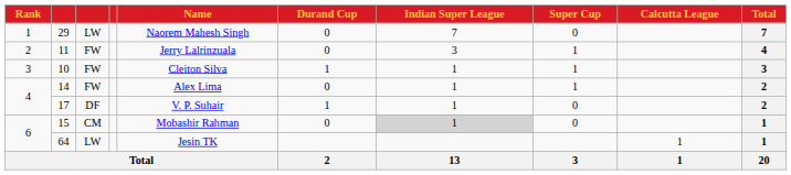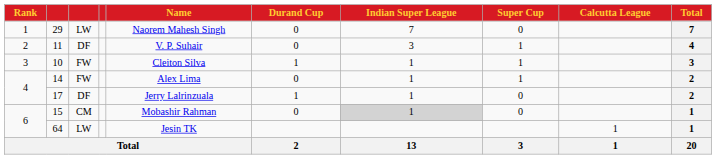 <table class="wikitable" style="text-align:center; font-size:90%; width:80%;">
 <tr>
 <th style="background:#d71a23; color:#ffcd31; text-align:center;">Rank</th>
 <th style="background:#d71a23; color:#ffcd31; text-align:center;"></th>
 <th style="background:#d71a23; color:#ffcd31; text-align:center;"></th>
 <th style="background:#d71a23; color:#ffcd31; text-align:center;"></th>
 <th style="background:#d71a23; color:#ffcd31; text-align:center;">Name</th>
 <th style="background:#d71a23; color:#ffcd31; text-align:center;">Durand Cup</th>
 <th style="background:#d71a23; color:#ffcd31; text-align:center;">Indian Super League</th>
 <th style="background:#d71a23; color:#ffcd31; text-align:center;">Super Cup</th>
 <th style="background:#d71a23; color:#ffcd31; text-align:center;">Calcutta League</th>
 <th style="background:#d71a23; color:#ffcd31; text-align:center;">Total</th>
 </tr>
 <tr>
 <td rowspan=1>1</td>
 <td>29</td>
 <td>LW</td>
 <td></td>
 <td><a href='#'>Naorem Mahesh Singh</a></td>
 <td>0</td>
 <td>7</td>
 <td>0</td>
 <td></td>
 <th>7</th>
 </tr>
 <tr>
 <td rowspan=1>2</td>
 <td>11</td>
-<td>FW</td>
+<td>DF</td>
 <td></td>
-<td><a href='#'>Jerry Lalrinzuala</a></td>
+<td><a href='#'>V. P. Suhair</a></td>
 <td>0</td>
 <td>3</td>
 <td>1</td>
 <td></td>
 <th>4</th>
 </tr>
 <tr>
 <td rowspan=1>3</td>
 <td>10</td>
 <td>FW</td>
 <td></td>
 <td><a href='#'>Cleiton Silva</a></td>
 <td>1</td>
 <td>1</td>
 <td>1</td>
 <td></td>
 <th>3</th>
 </tr>
 <tr>
 <td rowspan=2>4</td>
 <td>14</td>
 <td>FW</td>
 <td></td>
 <td><a href='#'>Alex Lima</a></td>
 <td>0</td>
 <td>1</td>
 <td>1</td>
 <td></td>
 <th>2</th>
 </tr>
 <tr>
 <td>17</td>
 <td>DF</td>
 <td></td>
-<td><a href='#'>V. P. Suhair</a></td>
+<td><a href='#'>Jerry Lalrinzuala</a></td>
 <td>1</td>
 <td>1</td>
 <td>0</td>
 <td></td>
 <th>2</th>
 </tr>
 <tr>
 <td rowspan=2>6</td>
 <td>15</td>
 <td>CM</td>
 <td></td>
 <td><a href='#'>Mobashir Rahman</a></td>
 <td>0</td>
 <td style="background: lightgrey;">1</td>
 <td>0</td>
 <td></td>
 <th>1</th>
 </tr>
 <tr>
 <td>64</td>
 <td>LW</td>
 <td></td>
 <td><a href='#'>Jesin TK</a></td>
 <td></td>
 <td></td>
 <td></td>
 <td>1</td>
 <th>1</th>
 </tr>
 <tr>
 <th colspan=5>Total</th>
 <th>2</th>
 <th>13</th>
 <th>3</th>
 <th>1</th>
 <th>20</th>
 </tr>
 </table>
